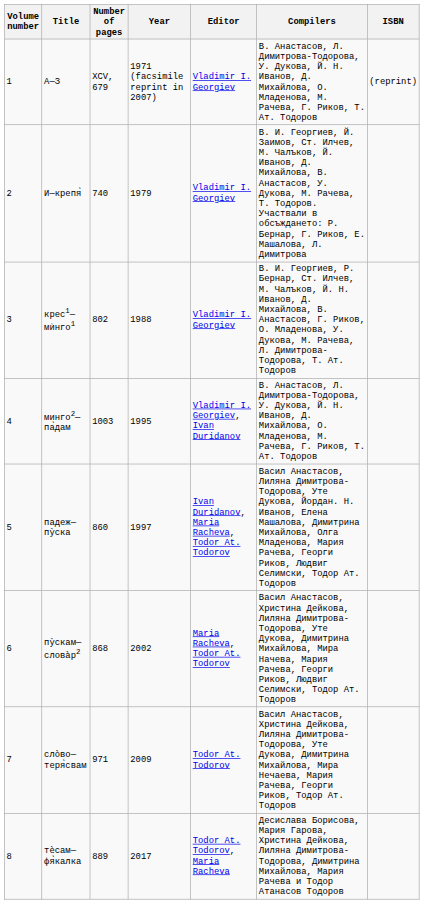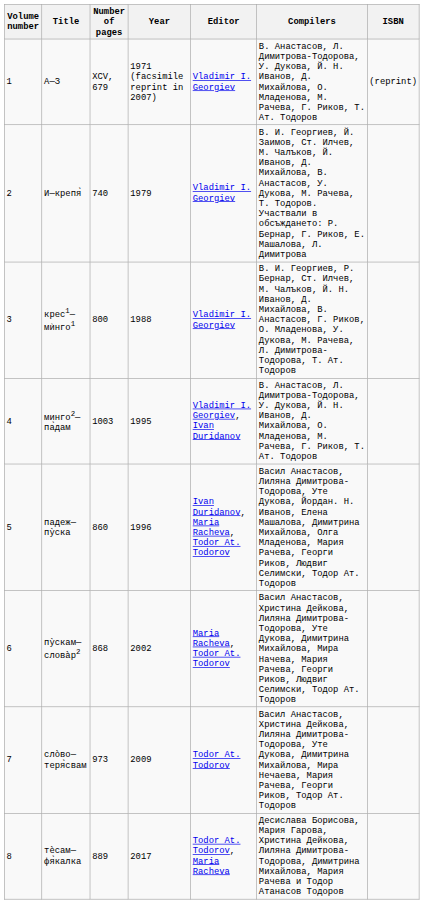 <table class="wikitable">
 <tr>
 <th>Volume number</th>
 <th>Title</th>
 <th>Number of pages</th>
 <th>Year</th>
 <th>Editor</th>
 <th>Compilers</th>
 <th>ISBN</th>
 </tr>
 <tr>
 <td>1</td>
 <td>А—З</td>
 <td>XCV, 679</td>
 <td>1971 (facsimile reprint in 2007)</td>
 <td><a href='#'>Vladimir I. Georgiev</a></td>
 <td>В. Анастасов, Л. Димитрова-Тодорова, У. Дукова, Й. Н. Иванов, Д. Михайлова, О. Младенова, М. Рачева, Г. Риков, Т. Ат. Тодоров</td>
 <td> (reprint)</td>
 </tr>
 <tr>
 <td>2</td>
 <td>И—крепя̀</td>
 <td>740</td>
 <td>1979</td>
 <td><a href='#'>Vladimir I. Georgiev</a></td>
 <td>В. И. Георгиев, Й. Заимов, Ст. Илчев, М. Чалъков, Й. Иванов, Д. Михайлова, В. Анастасов, У. Дукова, М. Рачева, Т. Тодоров. Участвали в обсъждането: Р. Бернар, Г. Риков, Е. Машалова, Л. Димитрова</td>
 <td></td>
 </tr>
 <tr>
 <td>3</td>
 <td>крес<sup>1</sup>—мѝнго<sup>1</sup></td>
-<td>802</td>
+<td>800</td>
 <td>1988</td>
 <td><a href='#'>Vladimir I. Georgiev</a></td>
 <td>В. И. Георгиев, Р. Бернар, Ст. Илчев, М. Чалъков, Й. Н. Иванов, Д. Михайлова, В. Анастасов, Г. Риков, О. Младенова, У. Дукова, М. Рачева, Л. Димитрова-Тодорова, Т. Ат. Тодоров</td>
 <td></td>
 </tr>
 <tr>
 <td>4</td>
 <td>минго<sup>2</sup>—па̀дам</td>
 <td>1003</td>
 <td>1995</td>
 <td><a href='#'>Vladimir I. Georgiev</a>, <a href='#'>Ivan Duridanov</a></td>
 <td>В. Анастасов, Л. Димитрова-Тодорова, У. Дукова, Й. Н. Иванов, Д. Михайлова, О. Младенова, М. Рачева, Г. Риков, Т. Ат. Тодоров</td>
 <td></td>
 </tr>
 <tr>
 <td>5</td>
 <td>падеж—пỳска</td>
 <td>860</td>
-<td>1997</td>
+<td>1996</td>
 <td><a href='#'>Ivan Duridanov</a>, <a href='#'>Maria Racheva</a>, <a href='#'>Todor At. Todorov</a></td>
 <td>Васил Анастасов, Лиляна Димитрова-Тодорова, Уте Дукова, Йордан. Н. Иванов, Елена Машалова, Димитрина Михайлова, Олга Младенова, Мария Рачева, Георги Риков, Людвиг Селимски, Тодор Ат. Тодоров</td>
 <td></td>
 </tr>
 <tr>
 <td>6</td>
 <td>пỳскам—словàр<sup>2</sup></td>
 <td>868</td>
 <td>2002</td>
 <td><a href='#'>Maria Racheva</a>, <a href='#'>Todor At. Todorov</a></td>
 <td>Васил Анастасов, Христина Дейкова, Лиляна Димитрова-Тодорова, Уте Дукова, Димитрина Михайлова, Мира Начева, Мария Рачева, Георги Риков, Людвиг Селимски, Тодор Ат. Тодоров</td>
 <td></td>
 </tr>
 <tr>
 <td>7</td>
 <td>слòво—теря̀свам</td>
-<td>971</td>
+<td>973</td>
 <td>2009</td>
 <td><a href='#'>Todor At. Todorov</a></td>
 <td>Васил Анастасов, Христина Дейкова, Лиляна Димитрова-Тодорова, Уте Дукова, Димитрина Михайлова, Мира Нечаева, Мария Рачева, Георги Риков, Тодор Ат. Тодоров</td>
 <td></td>
 </tr>
 <tr>
 <td>8</td>
 <td>тèсам—фя̀калка</td>
 <td>889</td>
 <td>2017</td>
 <td><a href='#'>Todor At. Todorov</a>, <a href='#'>Maria Racheva</a></td>
 <td>Десислава Борисова, Мария Гарова, Христина Дейкова, Лиляна Димитрова-Тодорова, Димитрина Михайлова, Мария Рачева и Тодор Атанасов Тодоров</td>
 <td></td>
 </tr>
 </table>
